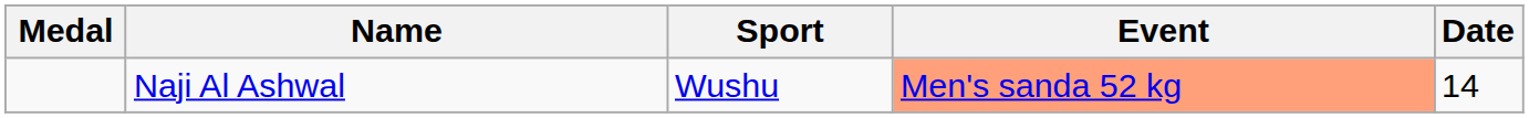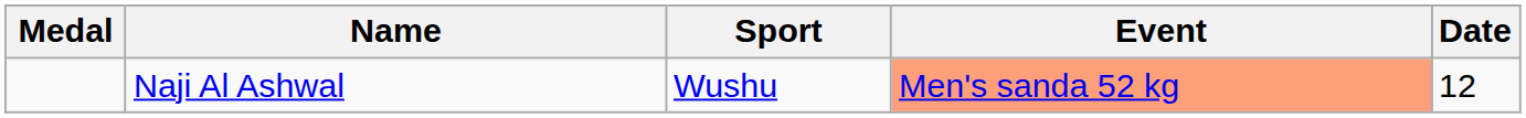 <table class="wikitable sortable" style="font-size:100%">
 <tr>
 <th width="50">Medal</th>
 <th width="250">Name</th>
 <th width="100">Sport</th>
 <th width="250">Event</th>
 <th>Date</th>
 </tr>
 <tr>
 <td></td>
 <td><a href='#'>Naji Al Ashwal</a></td>
 <td><a href='#'>Wushu</a></td>
 <td style="background: lightsalmon;"><a href='#'>Men's sanda 52 kg</a></td>
-<td>14</td>
+<td>12</td>
 </tr>
 </table>
